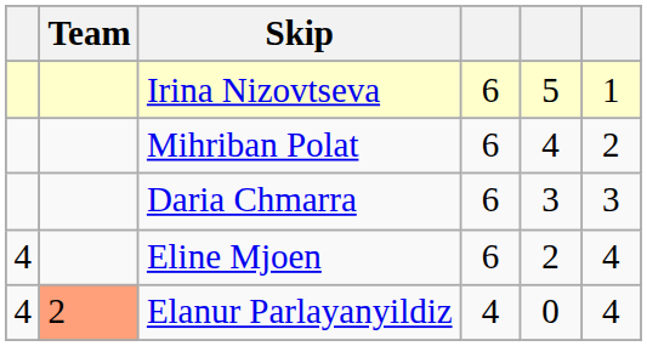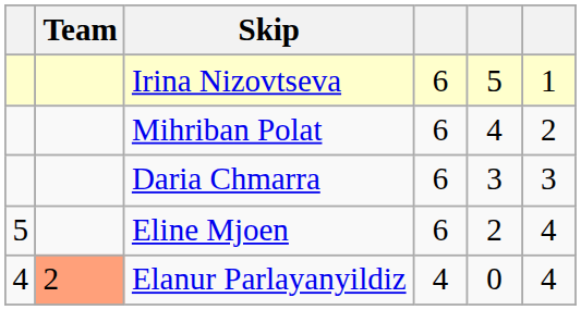 <table class=wikitable style="text-align: center;">
 <tr>
 <th></th>
 <th>Team</th>
 <th>Skip</th>
 <th width=20></th>
 <th width=20></th>
 <th width=20></th>
 </tr>
 <tr style="background:#ffc;">
 <td></td>
 <td align="left"></td>
 <td align="left"><a href='#'>Irina Nizovtseva</a></td>
 <td>6</td>
 <td>5</td>
 <td>1</td>
 </tr>
 <tr>
 <td></td>
 <td align="left"></td>
 <td align="left"><a href='#'>Mihriban Polat</a></td>
 <td>6</td>
 <td>4</td>
 <td>2</td>
 </tr>
 <tr>
 <td></td>
 <td align="left"></td>
 <td align="left"><a href='#'>Daria Chmarra</a></td>
 <td>6</td>
 <td>3</td>
 <td>3</td>
 </tr>
 <tr>
-<td>4</td>
+<td>5</td>
 <td align="left"></td>
 <td align="left"><a href='#'>Eline Mjoen</a></td>
 <td>6</td>
 <td>2</td>
 <td>4</td>
 </tr>
 <tr>
 <td>4</td>
 <td align="left" style="background: lightsalmon;"> 2</td>
 <td align="left"><a href='#'>Elanur Parlayanyildiz</a></td>
 <td>4</td>
 <td>0</td>
 <td>4</td>
 </tr>
 </table>
